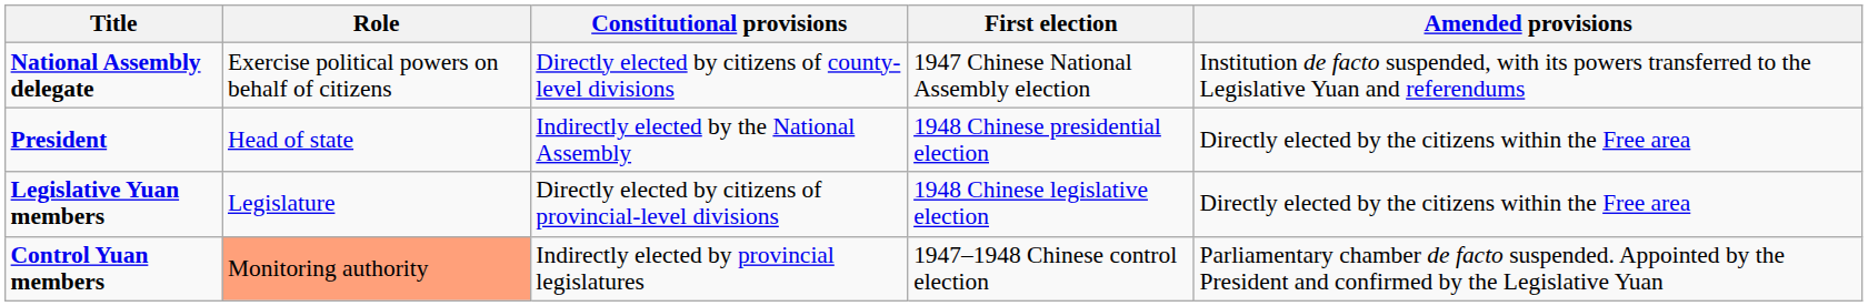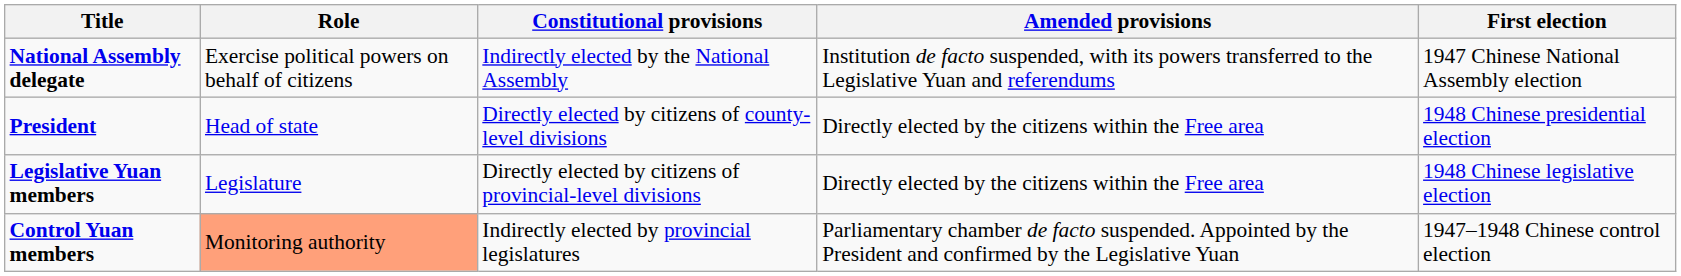 <table class=wikitable>
 <tr>
 <th>Title</th>
 <th>Role</th>
 <th><a href='#'>Constitutional</a> provisions</th>
+<th><a href='#'>Amended</a> provisions</th>
 <th>First election</th>
-<th><a href='#'>Amended</a> provisions</th>
 </tr>
 <tr>
 <td><strong><a href='#'>National Assembly</a> delegate</strong></td>
 <td>Exercise political powers on behalf of citizens</td>
-<td><a href='#'>Directly elected</a> by citizens of <a href='#'>county-level divisions</a></td>
+<td><a href='#'>Indirectly elected</a> by the <a href='#'>National Assembly</a></td>
+<td>Institution <em>de facto</em> suspended, with its powers transferred to the Legislative Yuan and <a href='#'>referendums</a></td>
 <td>1947 Chinese National Assembly election</td>
-<td>Institution <em>de facto</em> suspended, with its powers transferred to the Legislative Yuan and <a href='#'>referendums</a></td>
 </tr>
 <tr>
 <td><strong><a href='#'>President</a></strong></td>
 <td><a href='#'>Head of state</a></td>
-<td><a href='#'>Indirectly elected</a> by the <a href='#'>National Assembly</a></td>
+<td><a href='#'>Directly elected</a> by citizens of <a href='#'>county-level divisions</a></td>
+<td>Directly elected by the citizens within the <a href='#'>Free area</a></td>
 <td><a href='#'>1948 Chinese presidential election</a></td>
-<td>Directly elected by the citizens within the <a href='#'>Free area</a></td>
 </tr>
 <tr>
 <td><strong><a href='#'>Legislative Yuan</a> members</strong></td>
 <td><a href='#'>Legislature</a></td>
 <td>Directly elected by citizens of <a href='#'>provincial-level divisions</a></td>
+<td>Directly elected by the citizens within the <a href='#'>Free area</a></td>
 <td><a href='#'>1948 Chinese legislative election</a></td>
-<td>Directly elected by the citizens within the <a href='#'>Free area</a></td>
 </tr>
 <tr>
 <td><strong><a href='#'>Control Yuan</a> members</strong></td>
 <td style="background: lightsalmon;">Monitoring authority</td>
 <td>Indirectly elected by <a href='#'>provincial</a> legislatures</td>
+<td>Parliamentary chamber <em>de facto</em> suspended. Appointed by the President and confirmed by the Legislative Yuan</td>
 <td>1947–1948 Chinese control election</td>
-<td>Parliamentary chamber <em>de facto</em> suspended. Appointed by the President and confirmed by the Legislative Yuan</td>
 </tr>
 </table>
